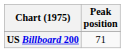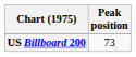 <table class="wikitable sortable plainrowheaders">
 <tr>
 <th>Chart (1975)</th>
 <th>Peak<br>position</th>
 </tr>
 <tr>
 </tr>
 <tr>
 <th scope="row">US <a href='#'><em>Billboard</em> 200</a></th>
-<td align="center">71</td>
+<td align="center">73</td>
 </tr>
 </table>
